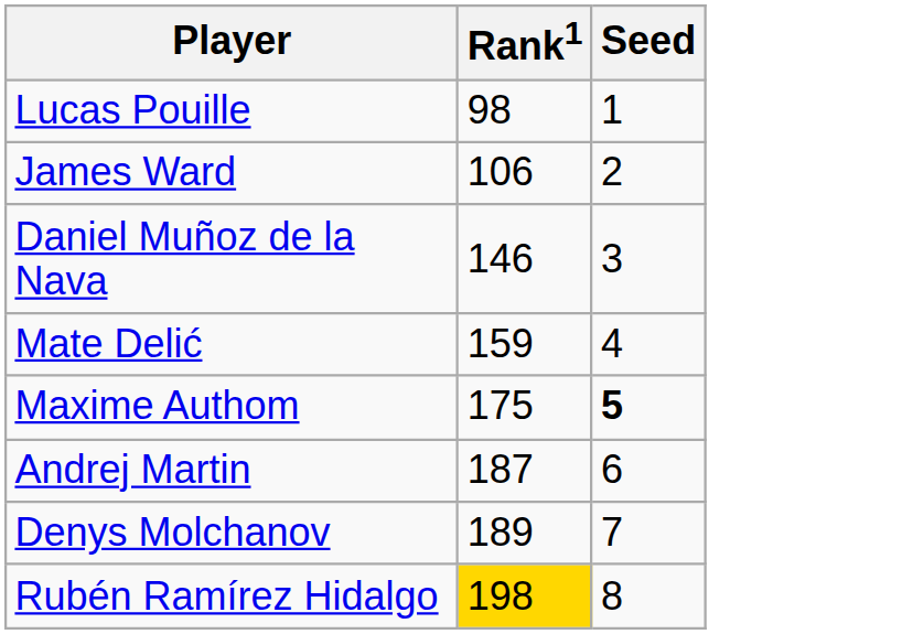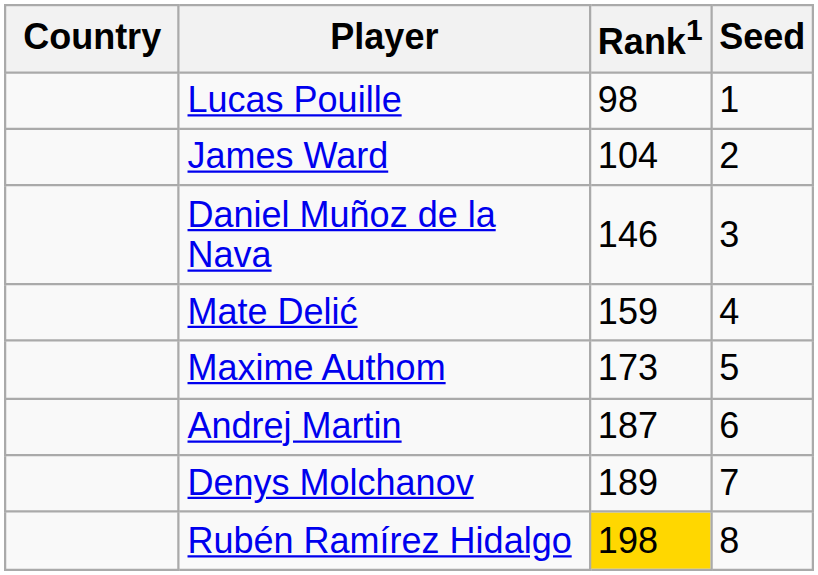 <table class="sortable wikitable">
 <tr>
+<th width="70">Country</th>
 <th width="175">Player</th>
 <th>Rank<sup>1</sup></th>
 <th>Seed</th>
 </tr>
 <tr>
+<td></td>
 <td><a href='#'>Lucas Pouille</a></td>
 <td>98</td>
 <td>1</td>
 </tr>
 <tr>
+<td></td>
 <td><a href='#'>James Ward</a></td>
-<td>106</td>
+<td>104</td>
 <td>2</td>
 </tr>
 <tr>
+<td></td>
 <td><a href='#'>Daniel Muñoz de la Nava</a></td>
 <td>146</td>
 <td>3</td>
 </tr>
 <tr>
+<td></td>
 <td><a href='#'>Mate Delić</a></td>
 <td>159</td>
 <td>4</td>
 </tr>
 <tr>
+<td></td>
 <td><a href='#'>Maxime Authom</a></td>
-<td>175</td>
-<td><strong>5</strong></td>
+<td>173</td>
+<td>5</td>
 </tr>
 <tr>
+<td></td>
 <td><a href='#'>Andrej Martin</a></td>
 <td>187</td>
 <td>6</td>
 </tr>
 <tr>
+<td></td>
 <td><a href='#'>Denys Molchanov</a></td>
 <td>189</td>
 <td>7</td>
 </tr>
 <tr>
+<td></td>
 <td><a href='#'>Rubén Ramírez Hidalgo</a></td>
 <td style="background: gold;">198</td>
 <td>8</td>
 </tr>
 </table>
